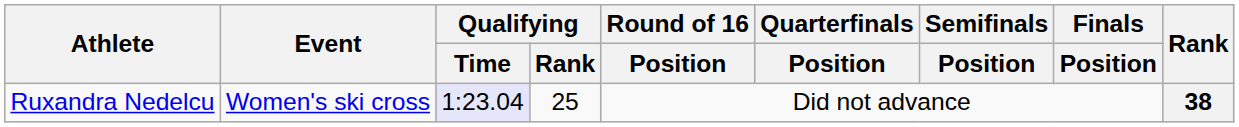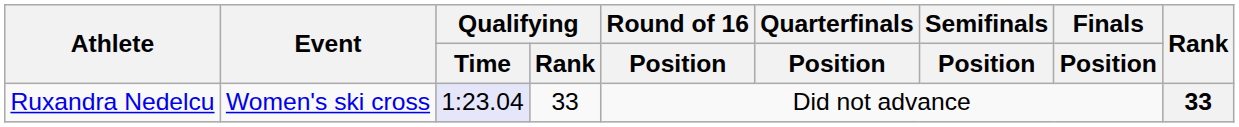 <table class="wikitable">
 <tr>
 <th rowspan="2">Athlete</th>
 <th rowspan="2">Event</th>
 <th colspan="2">Qualifying</th>
 <th>Round of 16</th>
 <th>Quarterfinals</th>
 <th>Semifinals</th>
 <th>Finals</th>
 <th rowspan="2">Rank</th>
 </tr>
 <tr>
 <th>Time</th>
 <th>Rank</th>
 <th>Position</th>
 <th>Position</th>
 <th>Position</th>
 <th>Position</th>
 </tr>
 <tr>
 <td><a href='#'>Ruxandra Nedelcu</a></td>
 <td><a href='#'>Women's ski cross</a></td>
 <td align="center" style="background: lavender;">1:23.04</td>
-<td align="center">25</td>
+<td align="center">33</td>
 <td colspan=4 align=center>Did not advance</td>
-<th align="center">38</th>
+<th align="center">33</th>
 </tr>
 </table>
